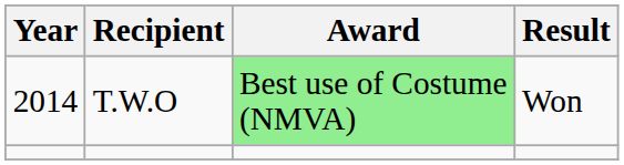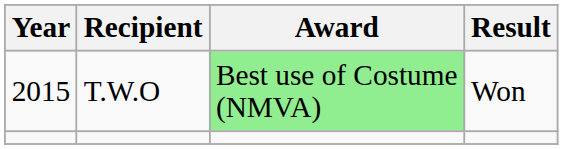 <table class="wikitable">
 <tr>
 <th>Year</th>
 <th>Recipient</th>
 <th>Award</th>
 <th>Result</th>
 </tr>
 <tr>
-<td>2014</td>
+<td>2015</td>
 <td>T.W.O</td>
 <td style="background: lightgreen;">Best use of Costume<br>(NMVA)</td>
 <td>Won</td>
 </tr>
 <tr>
 <td></td>
 <td></td>
 <td></td>
 <td></td>
 </tr>
 </table>
